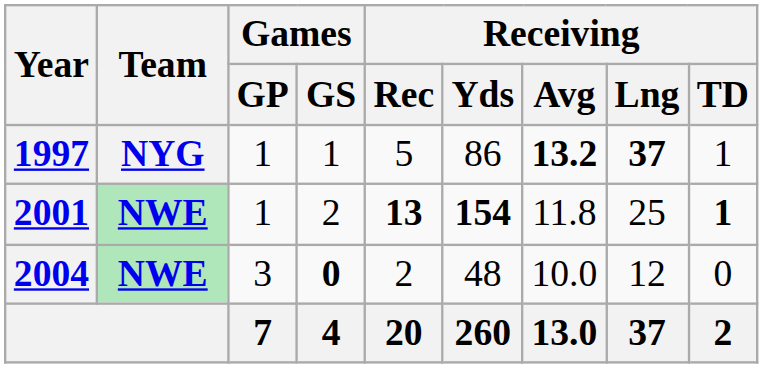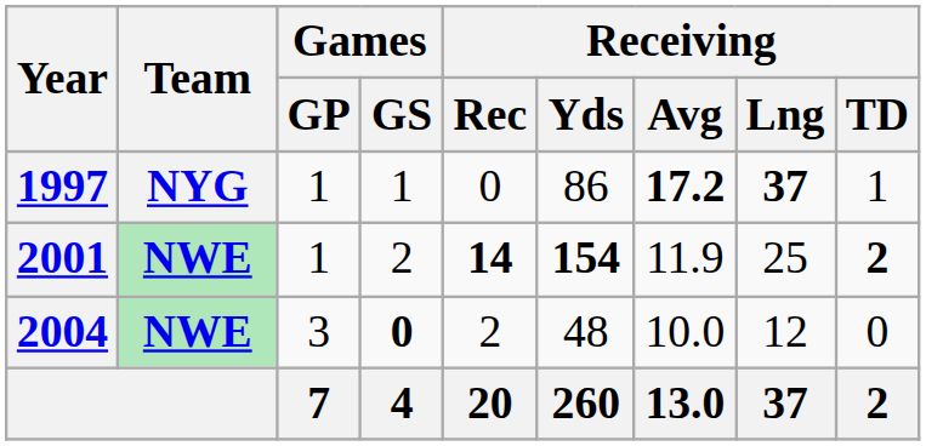 <table class="wikitable" style="text-align:center">
 <tr>
 <th rowspan="2">Year</th>
 <th rowspan="2">Team</th>
 <th colspan="2">Games</th>
 <th colspan="5">Receiving</th>
 </tr>
 <tr>
 <th>GP</th>
 <th>GS</th>
 <th>Rec</th>
 <th>Yds</th>
 <th>Avg</th>
 <th>Lng</th>
 <th>TD</th>
 </tr>
 <tr>
 <th><a href='#'>1997</a></th>
 <th><a href='#'>NYG</a></th>
 <td>1</td>
 <td>1</td>
-<td>5</td>
+<td>0</td>
 <td>86</td>
-<td><strong>13.2</strong></td>
+<td><strong>17.2</strong></td>
 <td><strong>37</strong></td>
 <td>1</td>
 </tr>
 <tr>
 <th><a href='#'>2001</a></th>
 <th style="background:#afe6ba; width:3em;"><a href='#'>NWE</a></th>
 <td>1</td>
 <td>2</td>
-<td><strong>13</strong></td>
+<td><strong>14</strong></td>
 <td><strong>154</strong></td>
-<td>11.8</td>
+<td>11.9</td>
 <td>25</td>
-<td><strong>1</strong></td>
+<td><strong>2</strong></td>
 </tr>
 <tr>
 <th><a href='#'>2004</a></th>
 <th style="background:#afe6ba; width:3em;"><a href='#'>NWE</a></th>
 <td>3</td>
 <td><strong>0</strong></td>
 <td>2</td>
 <td>48</td>
 <td>10.0</td>
 <td>12</td>
 <td>0</td>
 </tr>
 <tr>
 <th colspan="2"></th>
 <th>7</th>
 <th>4</th>
 <th>20</th>
 <th>260</th>
 <th>13.0</th>
 <th>37</th>
 <th>2</th>
 </tr>
 </table>
